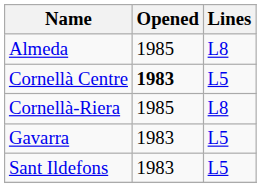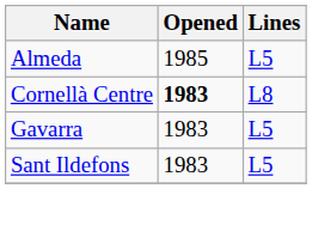 <table class="wikitable sortable">
 <tr>
 <th>Name</th>
 <th>Opened</th>
 <th>Lines</th>
 </tr>
 <tr>
 <td><a href='#'>Almeda</a></td>
 <td>1985</td>
-<td><a href='#'>L8</a></td>
+<td><a href='#'>L5</a></td>
 </tr>
 <tr>
 <td><a href='#'>Cornellà Centre</a></td>
 <td><strong>1983</strong></td>
-<td><a href='#'>L5</a></td>
-</tr>
-<tr>
-<td><a href='#'>Cornellà-Riera</a></td>
-<td>1985</td>
 <td><a href='#'>L8</a></td>
 </tr>
 <tr>
 <td><a href='#'>Gavarra</a></td>
 <td>1983</td>
 <td><a href='#'>L5</a></td>
 </tr>
 <tr>
 <td><a href='#'>Sant Ildefons</a></td>
 <td>1983</td>
 <td><a href='#'>L5</a></td>
 </tr>
 <tr>
 </tr>
 </table>
